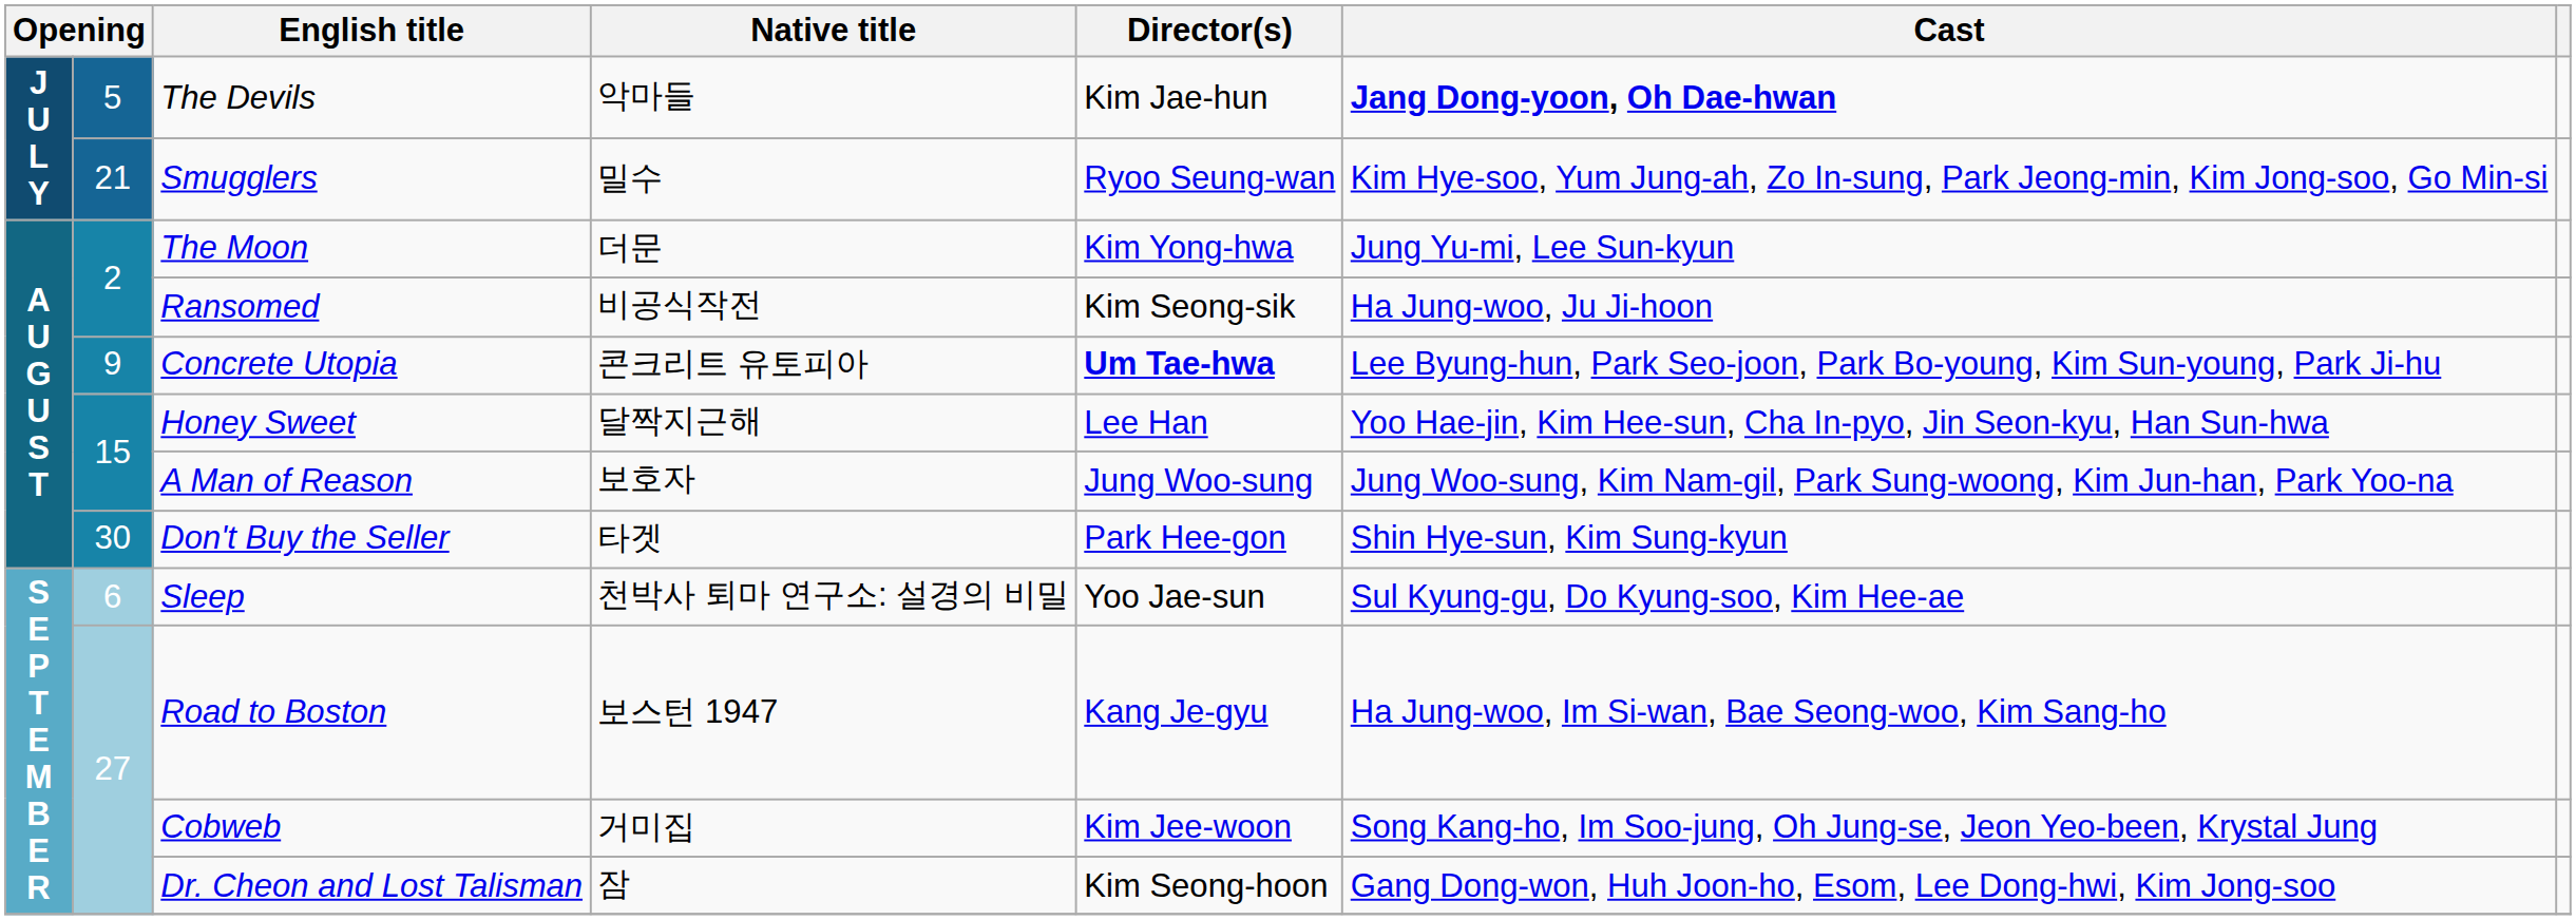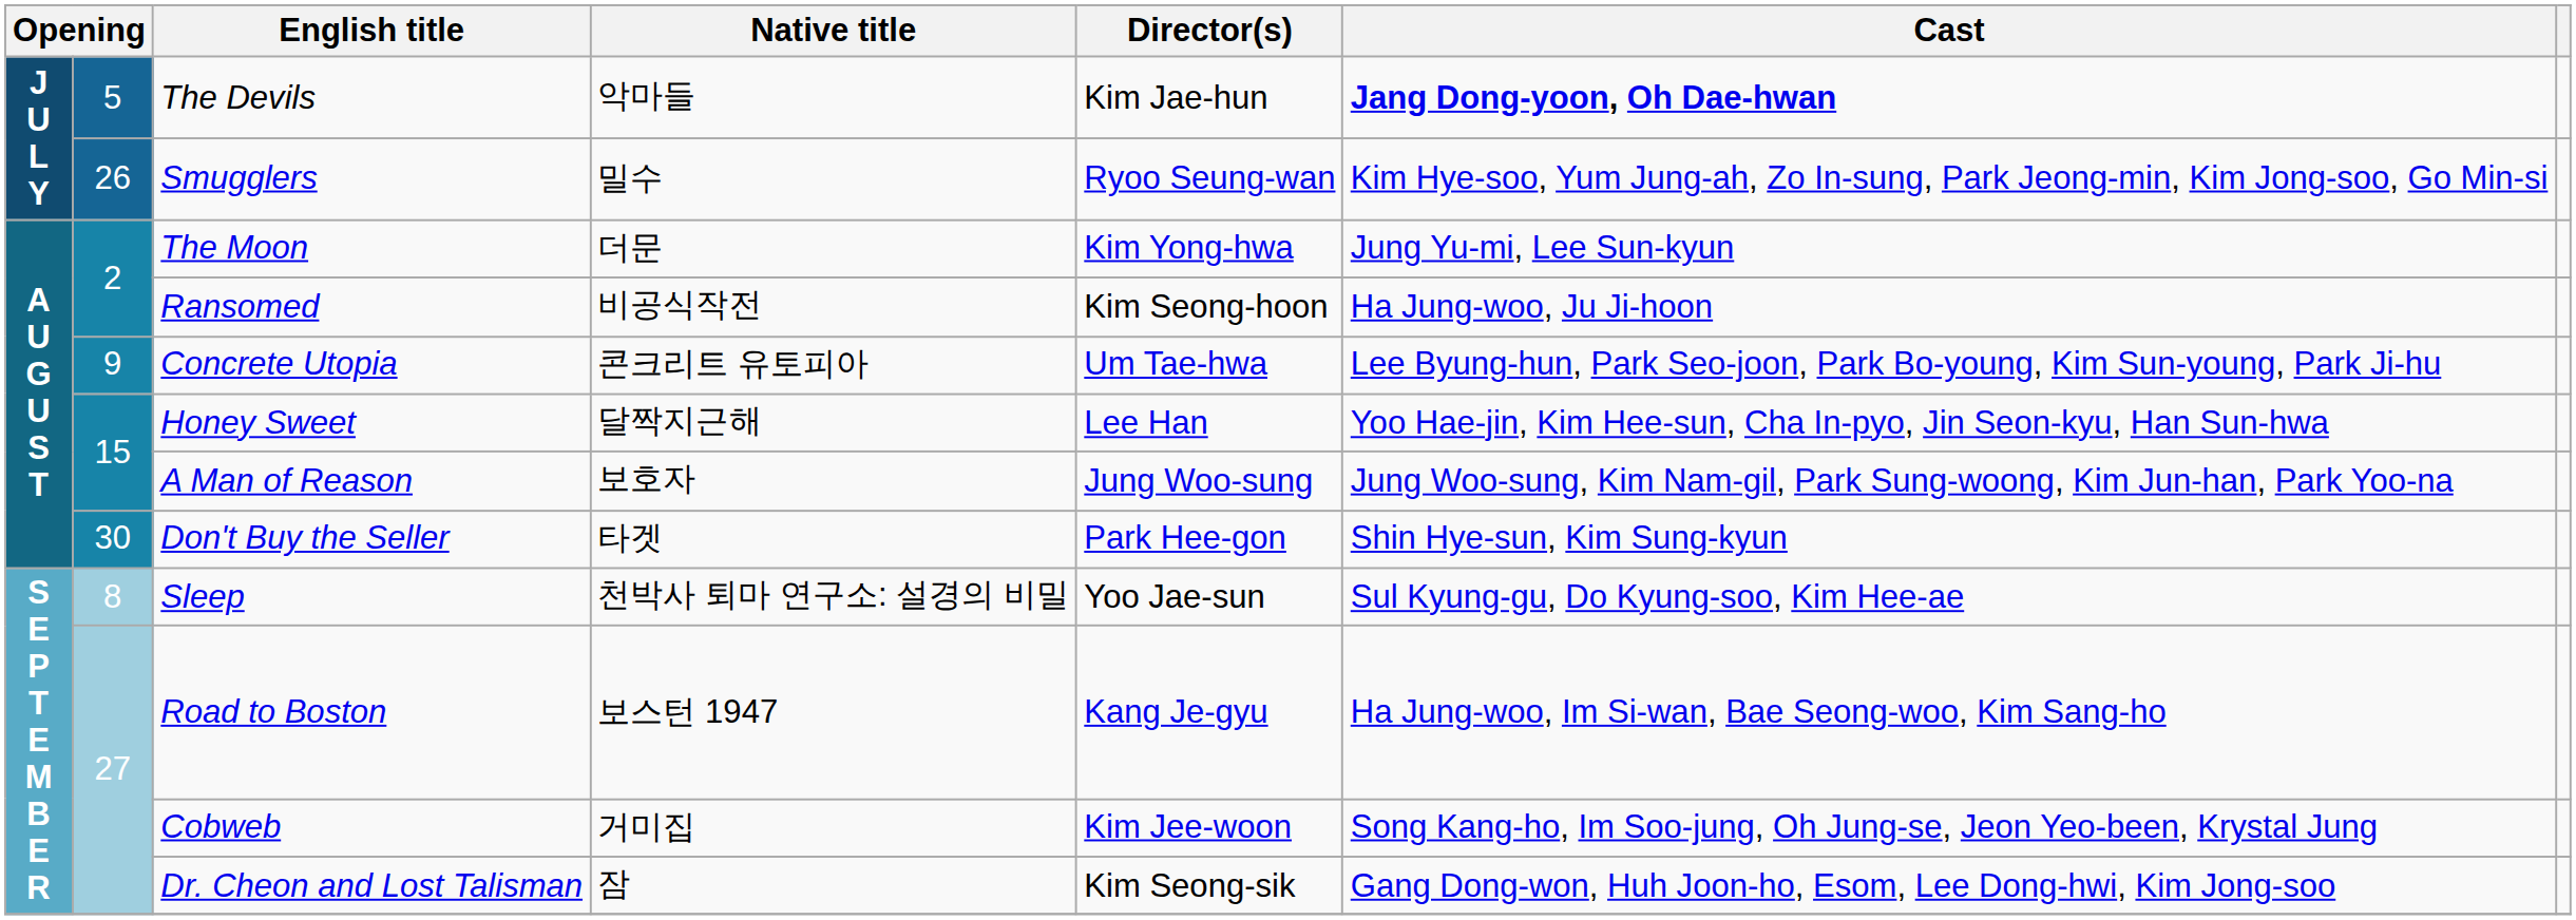 <table class="wikitable sortable">
 <tr>
 <th colspan="2">Opening</th>
 <th>English title</th>
 <th>Native title</th>
 <th>Director(s)</th>
 <th>Cast</th>
 <th class="unsortable"></th>
 </tr>
 <tr>
 <th rowspan="2" style="text-align:center; background:#104B70; color:white;">J<br>U<br>L<br>Y</th>
 <td rowspan="1" style="text-align:center; background:#156595; color:white;">5</td>
 <td><em>The Devils</em></td>
 <td>악마들</td>
 <td>Kim Jae-hun</td>
 <td><strong><a href='#'>Jang Dong-yoon</a>, <a href='#'>Oh Dae-hwan</a></strong></td>
 <td></td>
 </tr>
 <tr>
-<td rowspan="1" style="text-align:center; background:#156595; color:white;">21</td>
+<td rowspan="1" style="text-align:center; background:#156595; color:white;">26</td>
 <td><a href='#'><em>Smugglers</em></a></td>
 <td>밀수</td>
 <td><a href='#'>Ryoo Seung-wan</a></td>
 <td><a href='#'>Kim Hye-soo</a>, <a href='#'>Yum Jung-ah</a>, <a href='#'>Zo In-sung</a>, <a href='#'>Park Jeong-min</a>, <a href='#'>Kim Jong-soo</a>, <a href='#'>Go Min-si</a></td>
 <td></td>
 </tr>
 <tr August>
 <th rowspan="6" style="text-align:center; background:#126783; color:white;">A<br>U<br>G<br>U<br>S<br>T</th>
 <td rowspan="2" style="text-align:center; background:#1784A8; color:white;">2</td>
 <td><em><a href='#'>The Moon</a></em></td>
 <td>더문</td>
 <td><a href='#'>Kim Yong-hwa</a></td>
 <td><a href='#'>Jung Yu-mi</a>, <a href='#'>Lee Sun-kyun</a></td>
 <td></td>
 </tr>
 <tr>
 <td><em><a href='#'>Ransomed</a></em></td>
 <td>비공식작전</td>
-<td>Kim Seong-sik</td>
+<td>Kim Seong-hoon</td>
 <td><a href='#'>Ha Jung-woo</a>, <a href='#'>Ju Ji-hoon</a></td>
 <td></td>
 </tr>
 <tr>
 <td style="text-align:center; background:#1784A8; color:white;">9</td>
 <td><em><a href='#'>Concrete Utopia</a></em></td>
 <td>콘크리트 유토피아</td>
-<td><strong><a href='#'>Um Tae-hwa</a></strong></td>
+<td><a href='#'>Um Tae-hwa</a></td>
 <td><a href='#'>Lee Byung-hun</a>, <a href='#'>Park Seo-joon</a>, <a href='#'>Park Bo-young</a>, <a href='#'>Kim Sun-young</a>, <a href='#'>Park Ji-hu</a></td>
 <td></td>
 </tr>
 <tr>
 <td rowspan="2" style="text-align:center; background:#1784A8; color:white;">15</td>
 <td><em><a href='#'>Honey Sweet</a></em></td>
 <td>달짝지근해</td>
 <td><a href='#'>Lee Han</a></td>
 <td><a href='#'>Yoo Hae-jin</a>, <a href='#'>Kim Hee-sun</a>, <a href='#'>Cha In-pyo</a>, <a href='#'>Jin Seon-kyu</a>, <a href='#'>Han Sun-hwa</a></td>
 <td></td>
 </tr>
 <tr>
 <td><em><a href='#'>A Man of Reason</a></em></td>
 <td>보호자</td>
 <td><a href='#'>Jung Woo-sung</a></td>
 <td><a href='#'>Jung Woo-sung</a>, <a href='#'>Kim Nam-gil</a>, <a href='#'>Park Sung-woong</a>, <a href='#'>Kim Jun-han</a>, <a href='#'>Park Yoo-na</a></td>
 <td></td>
 </tr>
 <tr>
 <td style="text-align:center; background:#1784A8; color:white;">30</td>
 <td><em><a href='#'>Don't Buy the Seller</a></em></td>
 <td>타겟</td>
 <td><a href='#'>Park Hee-gon</a></td>
 <td><a href='#'>Shin Hye-sun</a>, <a href='#'>Kim Sung-kyun</a></td>
 <td></td>
 </tr>
 <tr>
 <th rowspan="4" style="text-align:center; background:#58ABC7; color:white;">S<br>E<br>P<br>T<br>E<br>M<br>B<br>E<br>R</th>
-<td rowspan="1" style="text-align:center; background:#9FCFDF; color:white;">6</td>
+<td rowspan="1" style="text-align:center; background:#9FCFDF; color:white;">8</td>
 <td><em><a href='#'>Sleep</a></em></td>
 <td>천박사 퇴마 연구소: 설경의 비밀</td>
 <td>Yoo Jae-sun</td>
 <td><a href='#'>Sul Kyung-gu</a>, <a href='#'>Do Kyung-soo</a>, <a href='#'>Kim Hee-ae</a></td>
 <td></td>
 </tr>
 <tr>
 <td rowspan="3" style="text-align:center; background:#9FCFDF; color:white;">27</td>
 <td><em><a href='#'>Road to Boston</a></em></td>
 <td>보스턴 1947</td>
 <td><a href='#'>Kang Je-gyu</a></td>
 <td><a href='#'>Ha Jung-woo</a>, <a href='#'>Im Si-wan</a>, <a href='#'>Bae Seong-woo</a>, <a href='#'>Kim Sang-ho</a></td>
 <td></td>
 </tr>
 <tr>
 <td><a href='#'><em>Cobweb</em></a></td>
 <td>거미집</td>
 <td><a href='#'>Kim Jee-woon</a></td>
 <td><a href='#'>Song Kang-ho</a>, <a href='#'>Im Soo-jung</a>, <a href='#'>Oh Jung-se</a>, <a href='#'>Jeon Yeo-been</a>, <a href='#'>Krystal Jung</a></td>
 <td></td>
 </tr>
 <tr>
 <td><em><a href='#'>Dr. Cheon and Lost Talisman</a></em></td>
 <td>잠</td>
-<td>Kim Seong-hoon</td>
+<td>Kim Seong-sik</td>
 <td><a href='#'>Gang Dong-won</a>, <a href='#'>Huh Joon-ho</a>, <a href='#'>Esom</a>, <a href='#'>Lee Dong-hwi</a>, <a href='#'>Kim Jong-soo</a></td>
 <td></td>
 </tr>
 <tr>
 </tr>
 </table>
